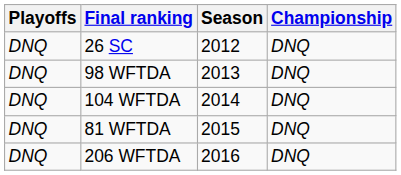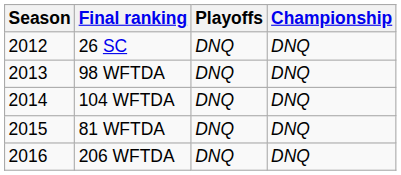 <table class="wikitable sortable">
 <tr>
+<th>Season</th>
+<th><a href='#'>Final ranking</a></th>
 <th>Playoffs</th>
-<th><a href='#'>Final ranking</a></th>
-<th>Season</th>
 <th><a href='#'>Championship</a></th>
 </tr>
 <tr>
+<td>2012</td>
+<td>26 <a href='#'>SC</a></td>
 <td><em>DNQ</em></td>
-<td>26 <a href='#'>SC</a></td>
-<td>2012</td>
 <td><em>DNQ</em></td>
 </tr>
 <tr>
+<td>2013</td>
+<td>98 WFTDA</td>
 <td><em>DNQ</em></td>
-<td>98 WFTDA</td>
-<td>2013</td>
 <td><em>DNQ</em></td>
 </tr>
 <tr>
+<td>2014</td>
+<td>104 WFTDA</td>
 <td><em>DNQ</em></td>
-<td>104 WFTDA</td>
-<td>2014</td>
 <td><em>DNQ</em></td>
 </tr>
 <tr>
+<td>2015</td>
+<td>81 WFTDA</td>
 <td><em>DNQ</em></td>
-<td>81 WFTDA</td>
-<td>2015</td>
 <td><em>DNQ</em></td>
 </tr>
 <tr>
+<td>2016</td>
+<td>206 WFTDA</td>
 <td><em>DNQ</em></td>
-<td>206 WFTDA</td>
-<td>2016</td>
 <td><em>DNQ</em></td>
 </tr>
 </table>
